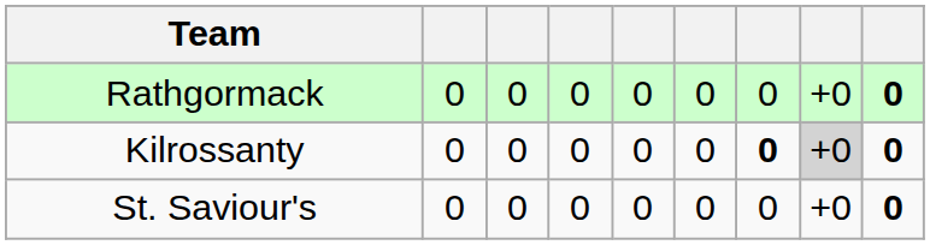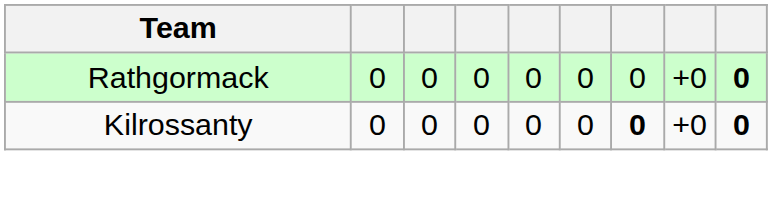 <table class="wikitable" style="text-align:center">
 <tr>
 <th style="width:175px;">Team</th>
 <th width="20"></th>
 <th width="20"></th>
 <th width="20"></th>
 <th width="20"></th>
 <th width="20"></th>
 <th width="20"></th>
 <th width="20"></th>
 <th width="20"></th>
 </tr>
 <tr style="background:#cfc;">
 <td>Rathgormack</td>
 <td>0</td>
 <td>0</td>
 <td>0</td>
 <td>0</td>
 <td>0</td>
 <td>0</td>
 <td>+0</td>
 <td><strong>0</strong></td>
 </tr>
 <tr>
 <td>Kilrossanty</td>
 <td>0</td>
 <td>0</td>
 <td>0</td>
 <td>0</td>
 <td>0</td>
 <td><strong>0</strong></td>
-<td style="background: lightgrey;">+0</td>
-<td><strong>0</strong></td>
-</tr>
-<tr>
-<td>St. Saviour's</td>
-<td>0</td>
-<td>0</td>
-<td>0</td>
-<td>0</td>
-<td>0</td>
-<td>0</td>
 <td>+0</td>
 <td><strong>0</strong></td>
 </tr>
 </table>
